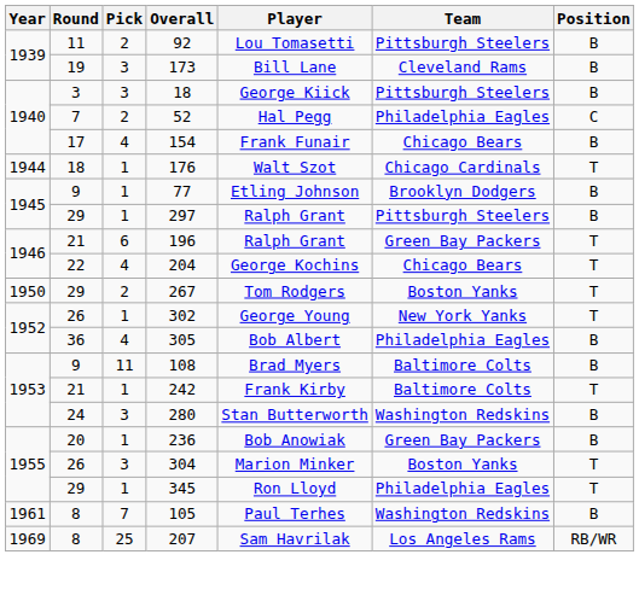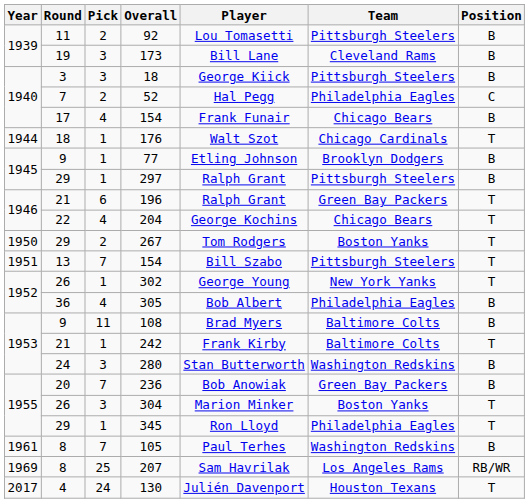 <table class="wikitable sortable" style="text-align: center;">
 <tr>
 <th>Year</th>
 <th>Round</th>
 <th>Pick</th>
 <th>Overall</th>
 <th>Player</th>
 <th>Team</th>
 <th>Position</th>
 </tr>
 <tr>
 <td rowspan="2">1939</td>
 <td>11</td>
 <td>2</td>
 <td>92</td>
 <td><a href='#'>Lou Tomasetti</a></td>
 <td><a href='#'>Pittsburgh Steelers</a></td>
 <td>B</td>
 </tr>
 <tr>
 <td>19</td>
 <td>3</td>
 <td>173</td>
 <td><a href='#'>Bill Lane</a></td>
 <td><a href='#'>Cleveland Rams</a></td>
 <td>B</td>
 </tr>
 <tr>
 <td rowspan="3">1940</td>
 <td>3</td>
 <td>3</td>
 <td>18</td>
 <td><a href='#'>George Kiick</a></td>
 <td><a href='#'>Pittsburgh Steelers</a></td>
 <td>B</td>
 </tr>
 <tr>
 <td>7</td>
 <td>2</td>
 <td>52</td>
 <td><a href='#'>Hal Pegg</a></td>
 <td><a href='#'>Philadelphia Eagles</a></td>
 <td>C</td>
 </tr>
 <tr>
 <td>17</td>
 <td>4</td>
 <td>154</td>
 <td><a href='#'>Frank Funair</a></td>
 <td><a href='#'>Chicago Bears</a></td>
 <td>B</td>
 </tr>
 <tr>
 <td>1944</td>
 <td>18</td>
 <td>1</td>
 <td>176</td>
 <td><a href='#'>Walt Szot</a></td>
 <td><a href='#'>Chicago Cardinals</a></td>
 <td>T</td>
 </tr>
 <tr>
 <td rowspan="2">1945</td>
 <td>9</td>
 <td>1</td>
 <td>77</td>
 <td><a href='#'>Etling Johnson</a></td>
 <td><a href='#'>Brooklyn Dodgers</a></td>
 <td>B</td>
 </tr>
 <tr>
 <td>29</td>
 <td>1</td>
 <td>297</td>
 <td><a href='#'>Ralph Grant</a></td>
 <td><a href='#'>Pittsburgh Steelers</a></td>
 <td>B</td>
 </tr>
 <tr>
 <td rowspan="2">1946</td>
 <td>21</td>
 <td>6</td>
 <td>196</td>
 <td><a href='#'>Ralph Grant</a></td>
 <td><a href='#'>Green Bay Packers</a></td>
 <td>T</td>
 </tr>
 <tr>
 <td>22</td>
 <td>4</td>
 <td>204</td>
 <td><a href='#'>George Kochins</a></td>
 <td><a href='#'>Chicago Bears</a></td>
 <td>T</td>
 </tr>
 <tr>
 <td>1950</td>
 <td>29</td>
 <td>2</td>
 <td>267</td>
 <td><a href='#'>Tom Rodgers</a></td>
 <td><a href='#'>Boston Yanks</a></td>
 <td>T</td>
 </tr>
 <tr>
+<td>1951</td>
+<td>13</td>
+<td>7</td>
+<td>154</td>
+<td><a href='#'>Bill Szabo</a></td>
+<td><a href='#'>Pittsburgh Steelers</a></td>
+<td>T</td>
+</tr>
+<tr>
 <td rowspan="2">1952</td>
 <td>26</td>
 <td>1</td>
 <td>302</td>
 <td><a href='#'>George Young</a></td>
 <td><a href='#'>New York Yanks</a></td>
 <td>T</td>
 </tr>
 <tr>
 <td>36</td>
 <td>4</td>
 <td>305</td>
 <td><a href='#'>Bob Albert</a></td>
 <td><a href='#'>Philadelphia Eagles</a></td>
 <td>B</td>
 </tr>
 <tr>
 <td rowspan="3">1953</td>
 <td>9</td>
 <td>11</td>
 <td>108</td>
 <td><a href='#'>Brad Myers</a></td>
 <td><a href='#'>Baltimore Colts</a></td>
 <td>B</td>
 </tr>
 <tr>
 <td>21</td>
 <td>1</td>
 <td>242</td>
 <td><a href='#'>Frank Kirby</a></td>
 <td><a href='#'>Baltimore Colts</a></td>
 <td>T</td>
 </tr>
 <tr>
 <td>24</td>
 <td>3</td>
 <td>280</td>
 <td><a href='#'>Stan Butterworth</a></td>
 <td><a href='#'>Washington Redskins</a></td>
 <td>B</td>
 </tr>
 <tr>
 <td rowspan="3">1955</td>
 <td>20</td>
-<td>1</td>
+<td>7</td>
 <td>236</td>
 <td><a href='#'>Bob Anowiak</a></td>
 <td><a href='#'>Green Bay Packers</a></td>
 <td>B</td>
 </tr>
 <tr>
 <td>26</td>
 <td>3</td>
 <td>304</td>
 <td><a href='#'>Marion Minker</a></td>
 <td><a href='#'>Boston Yanks</a></td>
 <td>T</td>
 </tr>
 <tr>
 <td>29</td>
 <td>1</td>
 <td>345</td>
 <td><a href='#'>Ron Lloyd</a></td>
 <td><a href='#'>Philadelphia Eagles</a></td>
 <td>T</td>
 </tr>
 <tr>
 <td>1961</td>
 <td>8</td>
 <td>7</td>
 <td>105</td>
 <td><a href='#'>Paul Terhes</a></td>
 <td><a href='#'>Washington Redskins</a></td>
 <td>B</td>
 </tr>
 <tr>
 <td>1969</td>
 <td>8</td>
 <td>25</td>
 <td>207</td>
 <td><a href='#'>Sam Havrilak</a></td>
 <td><a href='#'>Los Angeles Rams</a></td>
 <td>RB/WR</td>
 </tr>
+<tr>
+<td>2017</td>
+<td>4</td>
+<td>24</td>
+<td>130</td>
+<td><a href='#'>Julién Davenport</a></td>
+<td><a href='#'>Houston Texans</a></td>
+<td>T</td>
+</tr>
 </table>
